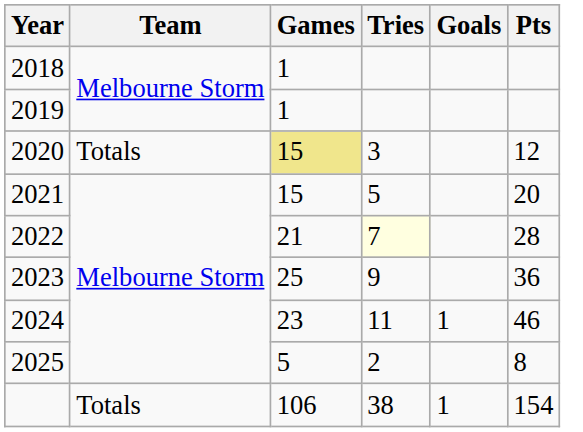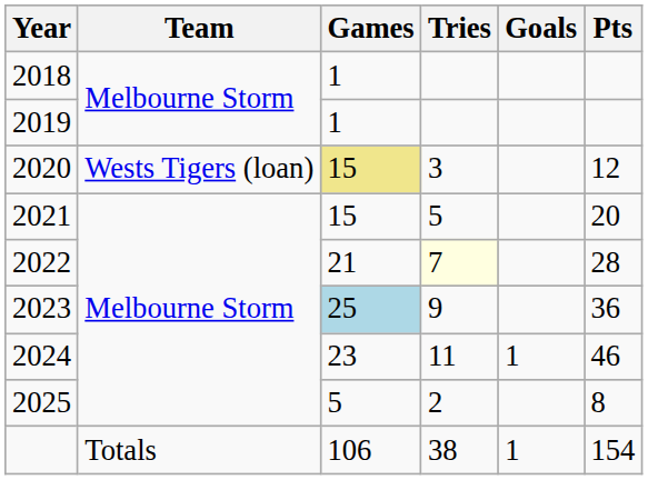 <table class="wikitable">
 <tr>
 <th>Year</th>
 <th>Team</th>
 <th>Games</th>
 <th>Tries</th>
 <th>Goals</th>
 <th>Pts</th>
 </tr>
 <tr>
 <td>2018</td>
 <td rowspan="2"> <a href='#'>Melbourne Storm</a></td>
 <td>1</td>
 <td></td>
 <td></td>
 <td></td>
 </tr>
 <tr>
 <td>2019</td>
 <td>1</td>
 <td></td>
 <td></td>
 <td></td>
 </tr>
 <tr>
 <td>2020</td>
-<td>Totals</td>
+<td> <a href='#'>Wests Tigers</a> (loan)</td>
 <td style="background: khaki;">15</td>
 <td>3</td>
 <td></td>
 <td>12</td>
 </tr>
 <tr>
 <td>2021</td>
 <td rowspan="5"> <a href='#'>Melbourne Storm</a></td>
 <td>15</td>
 <td>5</td>
 <td></td>
 <td>20</td>
 </tr>
 <tr>
 <td>2022</td>
 <td>21</td>
 <td style="background: lightyellow;">7</td>
 <td></td>
 <td>28</td>
 </tr>
 <tr>
 <td>2023</td>
-<td>25</td>
+<td style="background: lightblue;">25</td>
 <td>9</td>
 <td></td>
 <td>36</td>
 </tr>
 <tr>
 <td>2024</td>
 <td>23</td>
 <td>11</td>
 <td>1</td>
 <td>46</td>
 </tr>
 <tr>
 <td>2025</td>
 <td>5</td>
 <td>2</td>
 <td></td>
 <td>8</td>
 </tr>
 <tr>
 <td></td>
 <td>Totals</td>
 <td>106</td>
 <td>38</td>
 <td>1</td>
 <td>154</td>
 </tr>
 </table>
